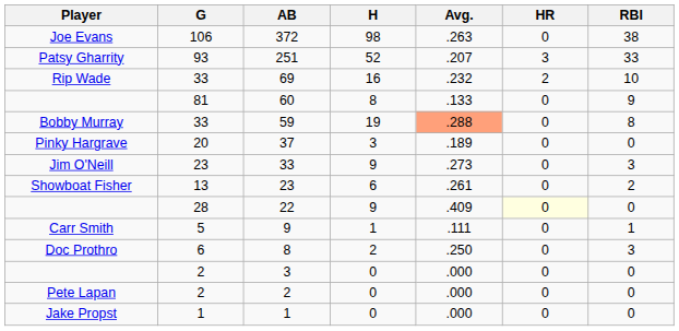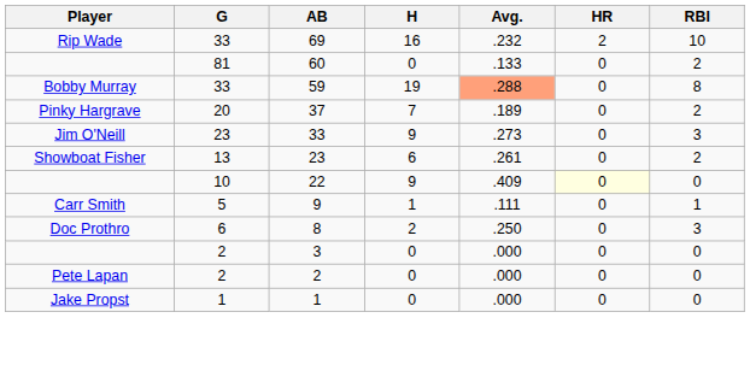 <table class="wikitable sortable">
 <tr>
 <th bgcolor="#DDDDFF" width="16%">Player</th>
 <th bgcolor="#DDDDFF" width="9%">G</th>
 <th bgcolor="#DDDDFF" width="9%">AB</th>
 <th bgcolor="#DDDDFF" width="9%">H</th>
 <th bgcolor="#DDDDFF" width="9%">Avg.</th>
 <th bgcolor="#DDDDFF" width="9%">HR</th>
 <th bgcolor="#DDDDFF" width="9%">RBI</th>
-</tr>
-<tr align="center">
-<td><a href='#'>Joe Evans</a></td>
-<td>106</td>
-<td>372</td>
-<td>98</td>
-<td>.263</td>
-<td>0</td>
-<td>38</td>
-</tr>
-<tr align="center">
-<td><a href='#'>Patsy Gharrity</a></td>
-<td>93</td>
-<td>251</td>
-<td>52</td>
-<td>.207</td>
-<td>3</td>
-<td>33</td>
 </tr>
 <tr align="center">
 <td><a href='#'>Rip Wade</a></td>
 <td>33</td>
 <td>69</td>
 <td>16</td>
 <td>.232</td>
 <td>2</td>
 <td>10</td>
 </tr>
 <tr align="center">
 <td></td>
 <td>81</td>
 <td>60</td>
-<td>8</td>
+<td>0</td>
 <td>.133</td>
 <td>0</td>
-<td>9</td>
+<td>2</td>
 </tr>
 <tr align="center">
 <td><a href='#'>Bobby Murray</a></td>
 <td>33</td>
 <td>59</td>
 <td>19</td>
 <td style="background: lightsalmon;">.288</td>
 <td>0</td>
 <td>8</td>
 </tr>
 <tr align="center">
 <td><a href='#'>Pinky Hargrave</a></td>
 <td>20</td>
 <td>37</td>
-<td>3</td>
+<td>7</td>
 <td>.189</td>
 <td>0</td>
-<td>0</td>
+<td>2</td>
 </tr>
 <tr align="center">
 <td><a href='#'>Jim O'Neill</a></td>
 <td>23</td>
 <td>33</td>
 <td>9</td>
 <td>.273</td>
 <td>0</td>
 <td>3</td>
 </tr>
 <tr align="center">
 <td><a href='#'>Showboat Fisher</a></td>
 <td>13</td>
 <td>23</td>
 <td>6</td>
 <td>.261</td>
 <td>0</td>
 <td>2</td>
 </tr>
 <tr align="center">
 <td></td>
-<td>28</td>
+<td>10</td>
 <td>22</td>
 <td>9</td>
 <td>.409</td>
 <td style="background: lightyellow;">0</td>
 <td>0</td>
 </tr>
 <tr align="center">
 <td><a href='#'>Carr Smith</a></td>
 <td>5</td>
 <td>9</td>
 <td>1</td>
 <td>.111</td>
 <td>0</td>
 <td>1</td>
 </tr>
 <tr align="center">
 <td><a href='#'>Doc Prothro</a></td>
 <td>6</td>
 <td>8</td>
 <td>2</td>
 <td>.250</td>
 <td>0</td>
 <td>3</td>
 </tr>
 <tr align="center">
 <td></td>
 <td>2</td>
 <td>3</td>
 <td>0</td>
 <td>.000</td>
 <td>0</td>
 <td>0</td>
 </tr>
 <tr align="center">
 <td><a href='#'>Pete Lapan</a></td>
 <td>2</td>
 <td>2</td>
 <td>0</td>
 <td>.000</td>
 <td>0</td>
 <td>0</td>
 </tr>
 <tr align="center">
 <td><a href='#'>Jake Propst</a></td>
 <td>1</td>
 <td>1</td>
 <td>0</td>
 <td>.000</td>
 <td>0</td>
 <td>0</td>
 </tr>
 </table>
